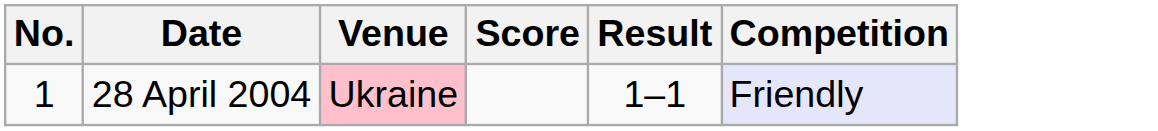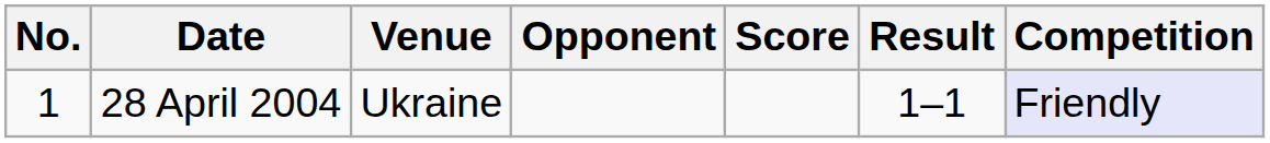 <table class="wikitable sortable">
 <tr>
 <th scope="col">No.</th>
 <th scope="col">Date</th>
 <th scope="col">Venue</th>
+<th scope="col">Opponent</th>
 <th scope="col">Score</th>
 <th scope="col">Result</th>
 <th scope="col">Competition</th>
 </tr>
 <tr>
 <td style="text-align:center">1</td>
 <td>28 April 2004</td>
-<td style="background: pink;">Ukraine</td>
+<td>Ukraine</td>
+<td></td>
 <td></td>
 <td style="text-align:center">1–1</td>
 <td style="background: lavender;">Friendly</td>
 </tr>
 </table>
